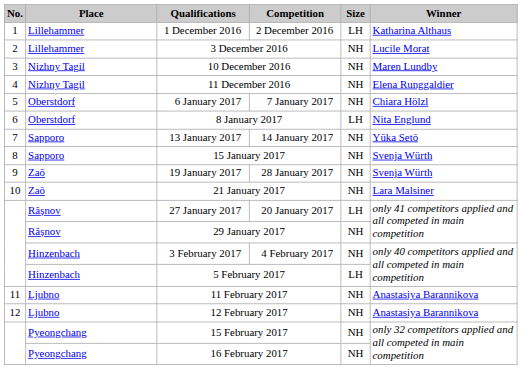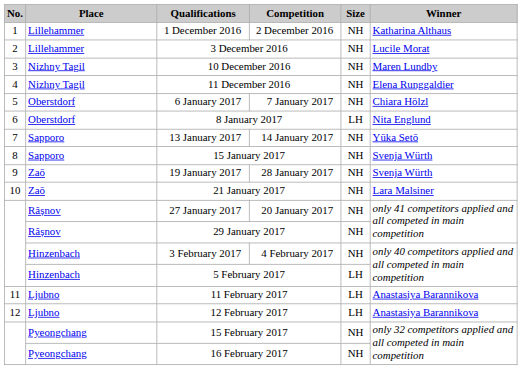 <table class="wikitable plainrowheaders" style="background:#fff; font-size:86%; line-height:16px; border:grey solid 1px; border-collapse:collapse;">
 <tr style="background:#ccc; text-align:center;">
 <th style="background-color: #ccc;" width=20>No.</th>
 <th style="background-color: #ccc;" width=160>Place</th>
 <th style="background-color: #ccc;" width=110>Qualifications</th>
 <th style="background-color: #ccc;" width=110>Competition</th>
 <th style="background-color: #ccc;" width=30>Size</th>
 <th style="background-color: #ccc;" width=180>Winner</th>
 </tr>
 <tr>
 <td align=center>1</td>
 <td> <a href='#'>Lillehammer</a></td>
 <td align=right>1 December 2016  </td>
 <td align=right>2 December 2016  </td>
-<td align=center>LH</td>
+<td align=center>NH</td>
 <td> <a href='#'>Katharina Althaus</a></td>
 </tr>
 <tr>
 <td align=center>2</td>
 <td> <a href='#'>Lillehammer</a></td>
 <td colspan=2 align=center>3 December 2016</td>
 <td align=center>NH</td>
 <td> <a href='#'>Lucile Morat</a></td>
 </tr>
 <tr>
 <td align=center>3</td>
 <td> <a href='#'>Nizhny Tagil</a><small></small></td>
 <td colspan=2 align=center>10 December 2016</td>
 <td align=center>NH</td>
 <td> <a href='#'>Maren Lundby</a></td>
 </tr>
 <tr>
 <td align=center>4</td>
 <td> <a href='#'>Nizhny Tagil</a></td>
 <td colspan=2 align=center>11 December 2016</td>
 <td align=center>NH</td>
 <td> <a href='#'>Elena Runggaldier</a></td>
 </tr>
 <tr>
 <td align=center>5</td>
 <td> <a href='#'>Oberstdorf</a></td>
 <td align=right>6 January 2017  </td>
 <td align=right>7 January 2017  </td>
 <td align=center>NH</td>
 <td> <a href='#'>Chiara Hölzl</a></td>
 </tr>
 <tr>
 <td align=center>6</td>
 <td> <a href='#'>Oberstdorf</a></td>
 <td colspan=2 align=center>8 January 2017</td>
 <td align=center>LH</td>
 <td> <a href='#'>Nita Englund</a></td>
 </tr>
 <tr>
 <td align=center>7</td>
 <td> <a href='#'>Sapporo</a></td>
 <td align=right>13 January 2017  </td>
 <td align=right>14 January 2017  </td>
 <td align=center>NH</td>
 <td> <a href='#'>Yūka Setō</a></td>
 </tr>
 <tr>
 <td align=center>8</td>
 <td> <a href='#'>Sapporo</a></td>
 <td colspan=2 align=center>15 January 2017</td>
 <td align=center>NH</td>
 <td> <a href='#'>Svenja Würth</a></td>
 </tr>
 <tr>
 <td align=center>9</td>
 <td> <a href='#'>Zaō</a></td>
 <td align=right>19 January 2017  </td>
 <td align=right>28 January 2017  </td>
 <td align=center>NH</td>
 <td> <a href='#'>Svenja Würth</a></td>
 </tr>
 <tr>
 <td align=center>10</td>
 <td> <a href='#'>Zaō</a></td>
 <td colspan=2 align=center>21 January 2017</td>
 <td align=center>NH</td>
 <td> <a href='#'>Lara Malsiner</a></td>
 </tr>
 <tr>
 <td rowspan=4></td>
 <td> <a href='#'>Râșnov</a></td>
 <td align=right>27 January 2017  </td>
 <td align=right>20 January 2017  </td>
-<td align=center>LH</td>
+<td align=center>NH</td>
 <td rowspan=2><em>only 41 competitors applied and<br>all competed in main competition</em></td>
 </tr>
 <tr>
 <td> <a href='#'>Râșnov</a></td>
 <td colspan=2 align=center>29 January 2017</td>
 <td align=center>NH</td>
 </tr>
 <tr>
 <td> <a href='#'>Hinzenbach</a></td>
 <td align=right>3 February 2017  </td>
 <td align=right>4 February 2017  </td>
 <td align=center>NH</td>
 <td rowspan=2><em>only 40 competitors applied and<br>all competed in main competition</em></td>
 </tr>
 <tr>
 <td> <a href='#'>Hinzenbach</a></td>
 <td colspan=2 align=center>5 February 2017</td>
 <td align=center>LH</td>
 </tr>
 <tr>
 <td align=center>11</td>
 <td> <a href='#'>Ljubno</a></td>
 <td colspan=2 align=center>11 February 2017</td>
-<td align=center>NH</td>
+<td align=center>LH</td>
 <td> <a href='#'>Anastasiya Barannikova</a></td>
 </tr>
 <tr>
 <td align=center>12</td>
 <td> <a href='#'>Ljubno</a></td>
 <td colspan=2 align=center>12 February 2017</td>
-<td align=center>NH</td>
+<td align=center>LH</td>
 <td> <a href='#'>Anastasiya Barannikova</a></td>
 </tr>
 <tr>
 <td rowspan=2></td>
 <td> <a href='#'>Pyeongchang</a></td>
 <td colspan=2 align=center>15 February 2017</td>
 <td align=center>NH</td>
 <td rowspan=2><em>only 32 competitors applied and<br>all competed in main competition</em></td>
 </tr>
 <tr>
 <td> <a href='#'>Pyeongchang</a></td>
 <td colspan=2 align=center>16 February 2017</td>
 <td align=center>NH</td>
 </tr>
 </table>
